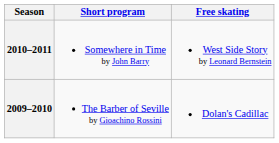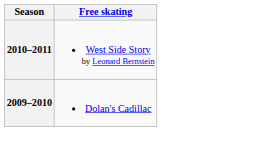 <table class="wikitable" style="text-align:center">
 <tr>
 <th>Season</th>
-<th><a href='#'>Short program</a></th>
 <th><a href='#'>Free skating</a></th>
 </tr>
 <tr>
 <th>2010–2011 <br> </th>
-<td><br><ul><li><a href='#'>Somewhere in Time</a> <br><small> by <a href='#'>John Barry</a> </small></li></ul></td>
 <td><br><ul><li><a href='#'>West Side Story</a> <br><small> by <a href='#'>Leonard Bernstein</a> </small></li></ul></td>
 </tr>
 <tr>
 <th>2009–2010</th>
-<td><br><ul><li><a href='#'>The Barber of Seville</a> <br><small> by <a href='#'>Gioachino Rossini</a> </small></li></ul></td>
 <td><br><ul><li><a href='#'>Dolan's Cadillac</a></li></ul></td>
 </tr>
 </table>
